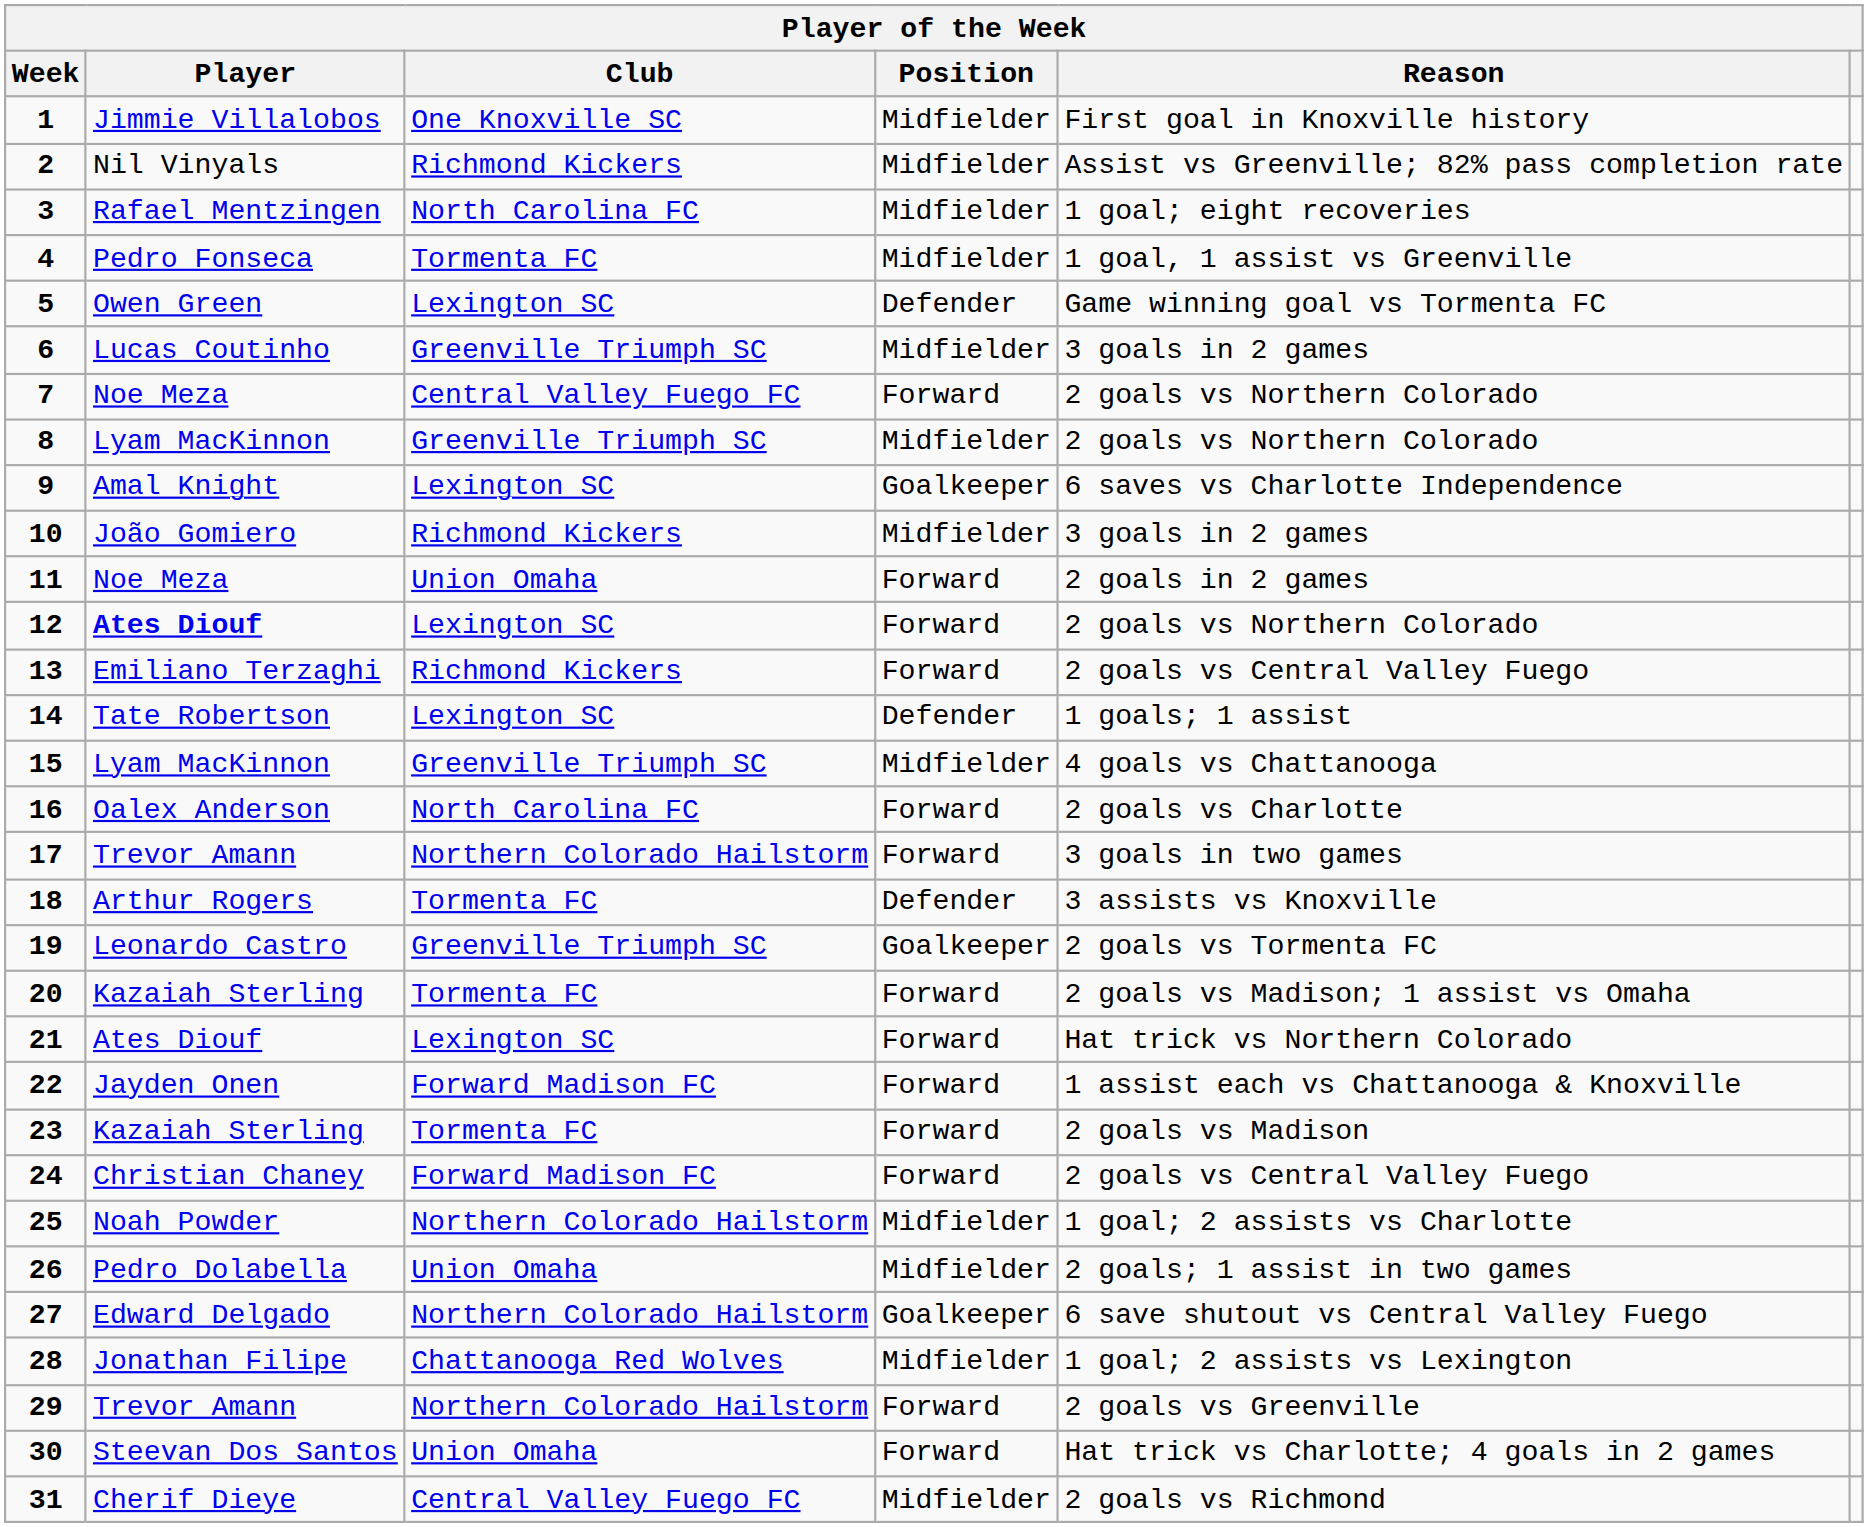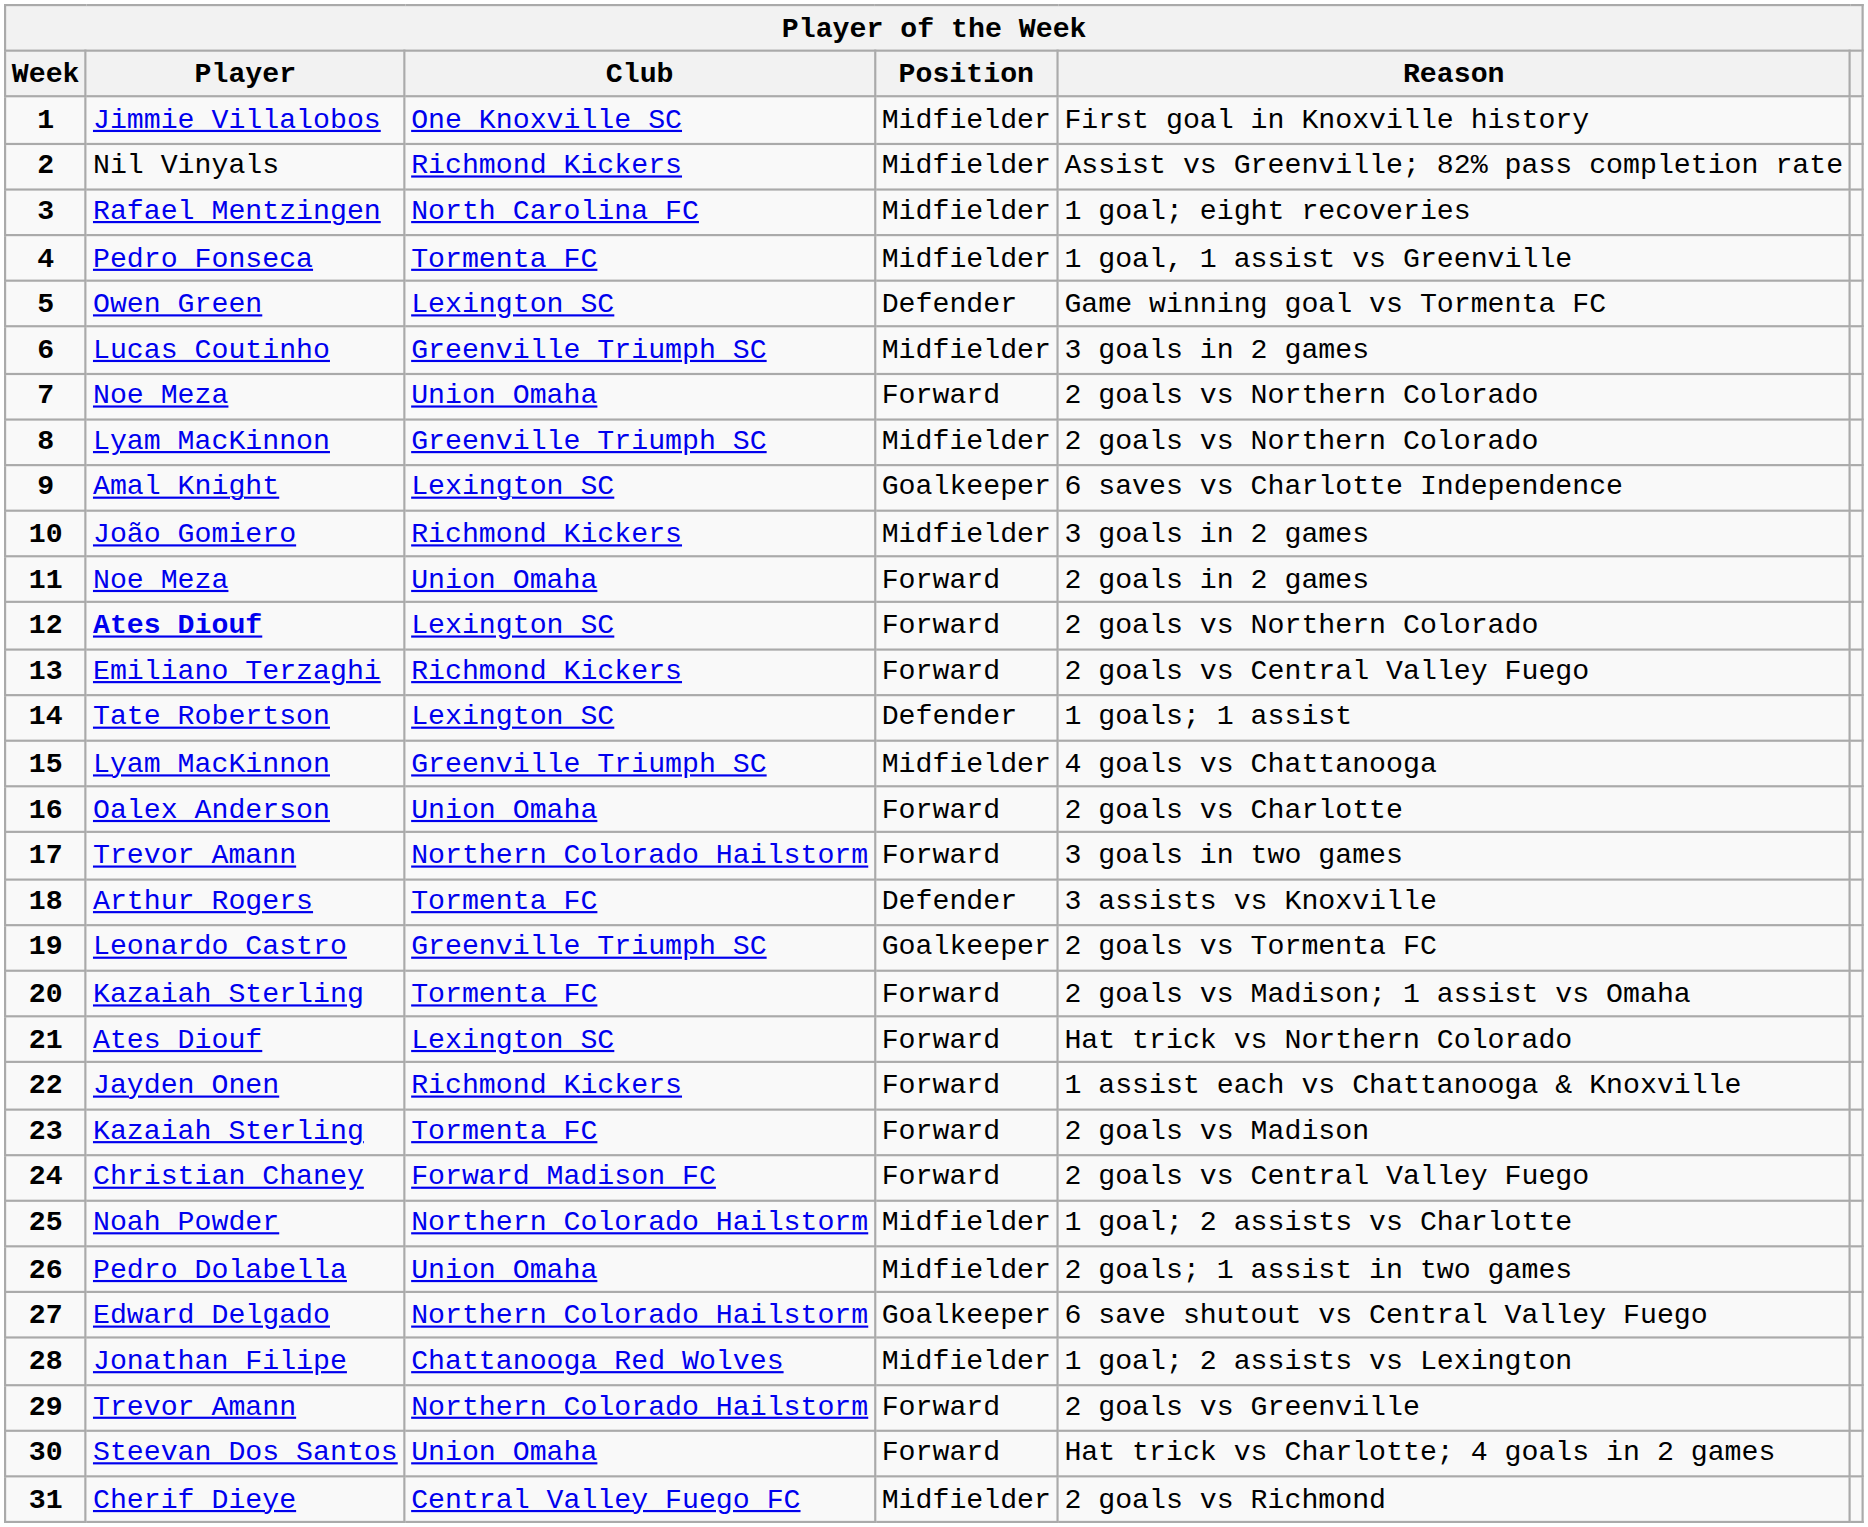 <table class="wikitable collapsible collapsed">
 <tr>
 <th colspan="6">Player of the Week</th>
 </tr>
 <tr>
 <th>Week</th>
 <th>Player</th>
 <th>Club</th>
 <th>Position</th>
 <th>Reason</th>
 <th></th>
 </tr>
 <tr>
 <td style="text-align: center;"><strong>1</strong></td>
 <td> <a href='#'>Jimmie Villalobos</a></td>
 <td><a href='#'>One Knoxville SC</a></td>
 <td>Midfielder</td>
 <td>First goal in Knoxville history</td>
 <td style="text-align:center"></td>
 </tr>
 <tr>
 <td style="text-align: center;"><strong>2</strong></td>
 <td> Nil Vinyals</td>
 <td><a href='#'>Richmond Kickers</a></td>
 <td>Midfielder</td>
 <td>Assist vs Greenville; 82% pass completion rate</td>
 <td style="text-align:center"></td>
 </tr>
 <tr>
 <td style="text-align: center;"><strong>3</strong></td>
 <td> <a href='#'>Rafael Mentzingen</a></td>
 <td><a href='#'>North Carolina FC</a></td>
 <td>Midfielder</td>
 <td>1 goal; eight recoveries</td>
 <td style="text-align:center"></td>
 </tr>
 <tr>
 <td style="text-align: center;"><strong>4</strong></td>
 <td> <a href='#'>Pedro Fonseca</a></td>
 <td><a href='#'>Tormenta FC</a></td>
 <td>Midfielder</td>
 <td>1 goal, 1 assist vs Greenville</td>
 <td style="text-align:center"></td>
 </tr>
 <tr>
 <td style="text-align: center;"><strong>5</strong></td>
 <td> <a href='#'>Owen Green</a></td>
 <td><a href='#'>Lexington SC</a></td>
 <td>Defender</td>
 <td>Game winning goal vs Tormenta FC</td>
 <td style="text-align:center"></td>
 </tr>
 <tr>
 <td style="text-align: center;"><strong>6</strong></td>
 <td> <a href='#'>Lucas Coutinho</a></td>
 <td><a href='#'>Greenville Triumph SC</a></td>
 <td>Midfielder</td>
 <td>3 goals in 2 games</td>
 <td style="text-align:center"></td>
 </tr>
 <tr>
 <td style="text-align: center;"><strong>7</strong></td>
 <td> <a href='#'>Noe Meza</a></td>
-<td><a href='#'>Central Valley Fuego FC</a></td>
+<td><a href='#'>Union Omaha</a></td>
 <td>Forward</td>
 <td>2 goals vs Northern Colorado</td>
 <td style="text-align:center"></td>
 </tr>
 <tr>
 <td style="text-align: center;"><strong>8</strong></td>
 <td> <a href='#'>Lyam MacKinnon</a></td>
 <td><a href='#'>Greenville Triumph SC</a></td>
 <td>Midfielder</td>
 <td>2 goals vs Northern Colorado</td>
 <td style="text-align:center"></td>
 </tr>
 <tr>
 <td style="text-align: center;"><strong>9</strong></td>
 <td> <a href='#'>Amal Knight</a></td>
 <td><a href='#'>Lexington SC</a></td>
 <td>Goalkeeper</td>
 <td>6 saves vs Charlotte Independence</td>
 <td style="text-align:center"></td>
 </tr>
 <tr>
 <td style="text-align: center;"><strong>10</strong></td>
 <td> <a href='#'>João Gomiero</a></td>
 <td><a href='#'>Richmond Kickers</a></td>
 <td>Midfielder</td>
 <td>3 goals in 2 games</td>
 <td style="text-align:center"></td>
 </tr>
 <tr>
 <td style="text-align: center;"><strong>11</strong></td>
 <td> <a href='#'>Noe Meza</a></td>
 <td><a href='#'>Union Omaha</a></td>
 <td>Forward</td>
 <td>2 goals in 2 games</td>
 <td style="text-align:center"></td>
 </tr>
 <tr>
 <td style="text-align: center;"><strong>12</strong></td>
 <td><strong> <a href='#'>Ates Diouf</a></strong></td>
 <td><a href='#'>Lexington SC</a></td>
 <td>Forward</td>
 <td>2 goals vs Northern Colorado</td>
 <td style="text-align:center"></td>
 </tr>
 <tr>
 <td style="text-align: center;"><strong>13</strong></td>
 <td> <a href='#'>Emiliano Terzaghi</a></td>
 <td><a href='#'>Richmond Kickers</a></td>
 <td>Forward</td>
 <td>2 goals vs Central Valley Fuego</td>
 <td style="text-align:center"></td>
 </tr>
 <tr>
 <td style="text-align: center;"><strong>14</strong></td>
 <td> <a href='#'>Tate Robertson</a></td>
 <td><a href='#'>Lexington SC</a></td>
 <td>Defender</td>
 <td>1 goals; 1 assist</td>
 <td style="text-align:center"></td>
 </tr>
 <tr>
 <td style="text-align: center;"><strong>15</strong></td>
 <td> <a href='#'>Lyam MacKinnon</a></td>
 <td><a href='#'>Greenville Triumph SC</a></td>
 <td>Midfielder</td>
 <td>4 goals vs Chattanooga</td>
 <td style="text-align:center"></td>
 </tr>
 <tr>
 <td style="text-align: center;"><strong>16</strong></td>
 <td> <a href='#'>Oalex Anderson</a></td>
-<td><a href='#'>North Carolina FC</a></td>
+<td><a href='#'>Union Omaha</a></td>
 <td>Forward</td>
 <td>2 goals vs Charlotte</td>
 <td style="text-align:center"></td>
 </tr>
 <tr>
 <td style="text-align: center;"><strong>17</strong></td>
 <td> <a href='#'>Trevor Amann</a></td>
 <td><a href='#'>Northern Colorado Hailstorm</a></td>
 <td>Forward</td>
 <td>3 goals in two games</td>
 <td style="text-align:center"></td>
 </tr>
 <tr>
 <td style="text-align: center;"><strong>18</strong></td>
 <td> <a href='#'>Arthur Rogers</a></td>
 <td><a href='#'>Tormenta FC</a></td>
 <td>Defender</td>
 <td>3 assists vs Knoxville</td>
 <td style="text-align:center"></td>
 </tr>
 <tr>
 <td style="text-align: center;"><strong>19</strong></td>
 <td> <a href='#'>Leonardo Castro</a></td>
 <td><a href='#'>Greenville Triumph SC</a></td>
 <td>Goalkeeper</td>
 <td>2 goals vs Tormenta FC</td>
 <td style="text-align:center"></td>
 </tr>
 <tr>
 <td style="text-align: center;"><strong>20</strong></td>
 <td> <a href='#'>Kazaiah Sterling</a></td>
 <td><a href='#'>Tormenta FC</a></td>
 <td>Forward</td>
 <td>2 goals vs Madison; 1 assist vs Omaha</td>
 <td style="text-align:center"></td>
 </tr>
 <tr>
 <td style="text-align: center;"><strong>21</strong></td>
 <td> <a href='#'>Ates Diouf</a></td>
 <td><a href='#'>Lexington SC</a></td>
 <td>Forward</td>
 <td>Hat trick vs Northern Colorado</td>
 <td style="text-align:center"></td>
 </tr>
 <tr>
 <td style="text-align: center;"><strong>22</strong></td>
 <td> <a href='#'>Jayden Onen</a></td>
-<td><a href='#'>Forward Madison FC</a></td>
+<td><a href='#'>Richmond Kickers</a></td>
 <td>Forward</td>
 <td>1 assist each vs Chattanooga & Knoxville</td>
 <td style="text-align:center"></td>
 </tr>
 <tr>
 <td style="text-align: center;"><strong>23</strong></td>
 <td> <a href='#'>Kazaiah Sterling</a></td>
 <td><a href='#'>Tormenta FC</a></td>
 <td>Forward</td>
 <td>2 goals vs Madison</td>
 <td style="text-align:center"></td>
 </tr>
 <tr>
 <td style="text-align: center;"><strong>24</strong></td>
 <td> <a href='#'>Christian Chaney</a></td>
 <td><a href='#'>Forward Madison FC</a></td>
 <td>Forward</td>
 <td>2 goals vs Central Valley Fuego</td>
 <td style="text-align:center"></td>
 </tr>
 <tr>
 <td style="text-align: center;"><strong>25</strong></td>
 <td> <a href='#'>Noah Powder</a></td>
 <td><a href='#'>Northern Colorado Hailstorm</a></td>
 <td>Midfielder</td>
 <td>1 goal; 2 assists vs Charlotte</td>
 <td style="text-align:center"></td>
 </tr>
 <tr>
 <td style="text-align: center;"><strong>26</strong></td>
 <td> <a href='#'>Pedro Dolabella</a></td>
 <td><a href='#'>Union Omaha</a></td>
 <td>Midfielder</td>
 <td>2 goals; 1 assist in two games</td>
 <td style="text-align:center"></td>
 </tr>
 <tr>
 <td style="text-align: center;"><strong>27</strong></td>
 <td> <a href='#'>Edward Delgado</a></td>
 <td><a href='#'>Northern Colorado Hailstorm</a></td>
 <td>Goalkeeper</td>
 <td>6 save shutout vs Central Valley Fuego</td>
 <td style="text-align:center"></td>
 </tr>
 <tr>
 <td style="text-align: center;"><strong>28</strong></td>
 <td> <a href='#'>Jonathan Filipe</a></td>
 <td><a href='#'>Chattanooga Red Wolves</a></td>
 <td>Midfielder</td>
 <td>1 goal; 2 assists vs Lexington</td>
 <td style="text-align:center"></td>
 </tr>
 <tr>
 <td style="text-align: center;"><strong>29</strong></td>
 <td> <a href='#'>Trevor Amann</a></td>
 <td><a href='#'>Northern Colorado Hailstorm</a></td>
 <td>Forward</td>
 <td>2 goals vs Greenville</td>
 <td style="text-align:center"></td>
 </tr>
 <tr>
 <td style="text-align: center;"><strong>30</strong></td>
 <td> <a href='#'>Steevan Dos Santos</a></td>
 <td><a href='#'>Union Omaha</a></td>
 <td>Forward</td>
 <td>Hat trick vs Charlotte; 4 goals in 2 games</td>
 <td style="text-align:center"></td>
 </tr>
 <tr>
 <td style="text-align: center;"><strong>31</strong></td>
 <td> <a href='#'>Cherif Dieye</a></td>
 <td><a href='#'>Central Valley Fuego FC</a></td>
 <td>Midfielder</td>
 <td>2 goals vs Richmond</td>
 <td style="text-align:center"></td>
 </tr>
 </table>
